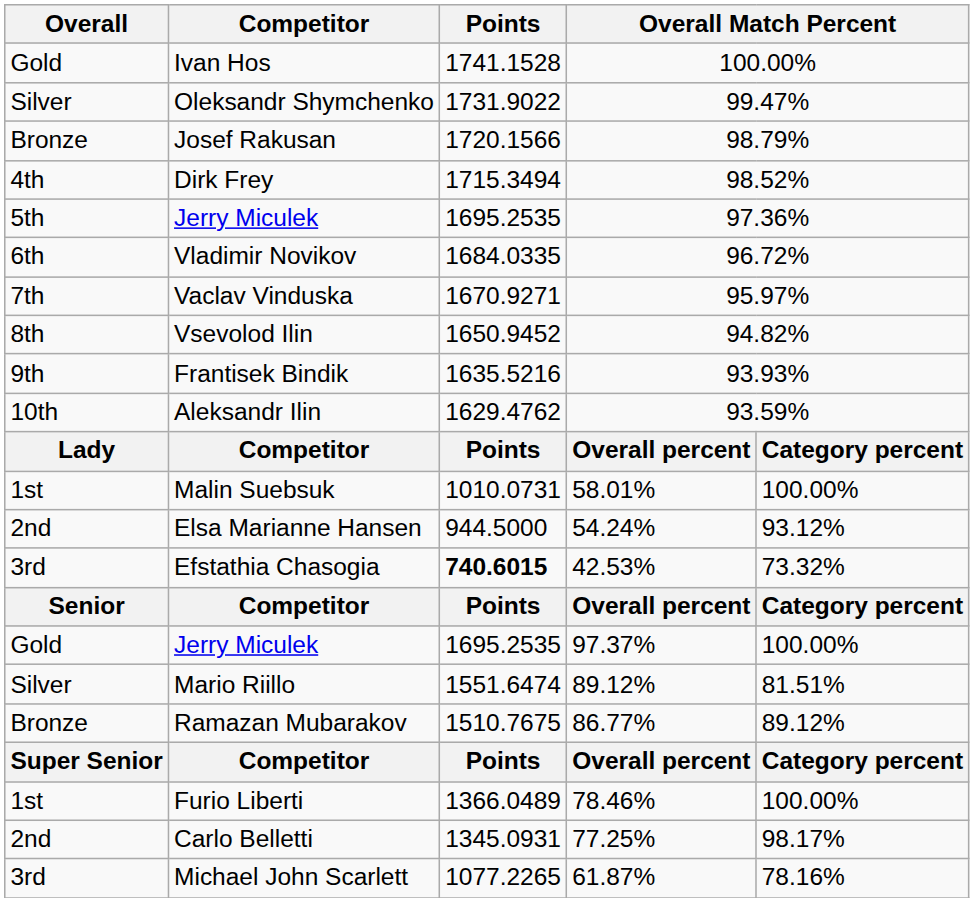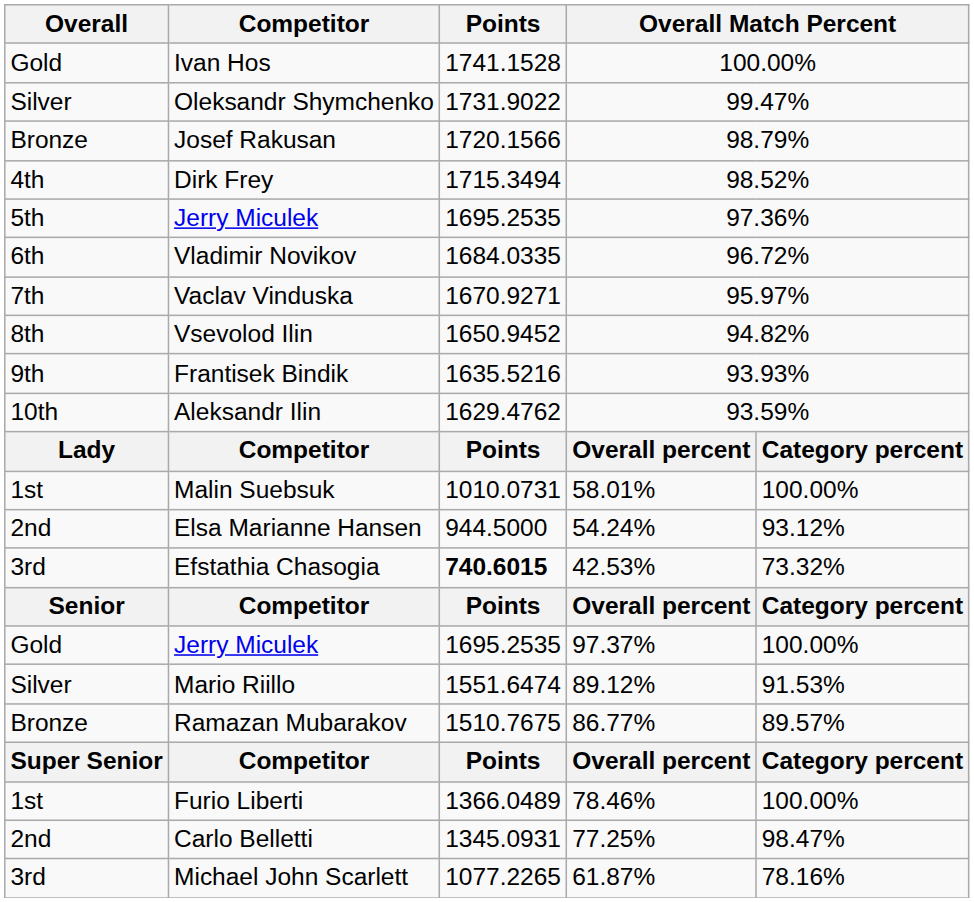 <table class="wikitable" style="text-align: left;">
 <tr>
 <th>Overall</th>
 <th>Competitor</th>
 <th>Points</th>
 <th colspan="2">Overall Match Percent</th>
 </tr>
 <tr>
 <td> Gold</td>
 <td>Ivan Hos</td>
 <td>1741.1528</td>
 <td colspan="2" style="text-align: center;">100.00%</td>
 </tr>
 <tr>
 <td> Silver</td>
 <td>Oleksandr Shymchenko</td>
 <td>1731.9022</td>
 <td colspan="2" style="text-align: center;">99.47%</td>
 </tr>
 <tr>
 <td> Bronze</td>
 <td>Josef Rakusan</td>
 <td>1720.1566</td>
 <td colspan="2" style="text-align: center;">98.79%</td>
 </tr>
 <tr>
 <td>4th</td>
 <td>Dirk Frey</td>
 <td>1715.3494</td>
 <td colspan="2" style="text-align: center;">98.52%</td>
 </tr>
 <tr>
 <td>5th</td>
 <td><a href='#'>Jerry Miculek</a></td>
 <td>1695.2535</td>
 <td colspan="2" style="text-align: center;">97.36%</td>
 </tr>
 <tr>
 <td>6th</td>
 <td>Vladimir Novikov</td>
 <td>1684.0335</td>
 <td colspan="2" style="text-align: center;">96.72%</td>
 </tr>
 <tr>
 <td>7th</td>
 <td>Vaclav Vinduska</td>
 <td>1670.9271</td>
 <td colspan="2" style="text-align: center;">95.97%</td>
 </tr>
 <tr>
 <td>8th</td>
 <td>Vsevolod Ilin</td>
 <td>1650.9452</td>
 <td colspan="2" style="text-align: center;">94.82%</td>
 </tr>
 <tr>
 <td>9th</td>
 <td>Frantisek Bindik</td>
 <td>1635.5216</td>
 <td colspan="2" style="text-align: center;">93.93%</td>
 </tr>
 <tr>
 <td>10th</td>
 <td>Aleksandr Ilin</td>
 <td>1629.4762</td>
 <td colspan="2" style="text-align: center;">93.59%</td>
 </tr>
 <tr>
 <th>Lady</th>
 <th>Competitor</th>
 <th>Points</th>
 <th>Overall percent</th>
 <th>Category percent</th>
 </tr>
 <tr>
 <td>1st</td>
 <td>Malin Suebsuk</td>
 <td>1010.0731</td>
 <td>58.01%</td>
 <td>100.00%</td>
 </tr>
 <tr>
 <td>2nd</td>
 <td>Elsa Marianne Hansen</td>
 <td>944.5000</td>
 <td>54.24%</td>
 <td>93.12%</td>
 </tr>
 <tr>
 <td>3rd</td>
 <td>Efstathia Chasogia</td>
 <td><strong>740.6015</strong></td>
 <td>42.53%</td>
 <td>73.32%</td>
 </tr>
 <tr>
 <th>Senior</th>
 <th>Competitor</th>
 <th>Points</th>
 <th>Overall percent</th>
 <th>Category percent</th>
 </tr>
 <tr>
 <td> Gold</td>
 <td><a href='#'>Jerry Miculek</a></td>
 <td>1695.2535</td>
 <td>97.37%</td>
 <td>100.00%</td>
 </tr>
 <tr>
 <td> Silver</td>
 <td>Mario Riillo</td>
 <td>1551.6474</td>
 <td>89.12%</td>
-<td>81.51%</td>
+<td>91.53%</td>
 </tr>
 <tr>
 <td> Bronze</td>
 <td>Ramazan Mubarakov</td>
 <td>1510.7675</td>
 <td>86.77%</td>
-<td>89.12%</td>
+<td>89.57%</td>
 </tr>
 <tr>
 <th>Super Senior</th>
 <th>Competitor</th>
 <th>Points</th>
 <th>Overall percent</th>
 <th>Category percent</th>
 </tr>
 <tr>
 <td>1st</td>
 <td>Furio Liberti</td>
 <td>1366.0489</td>
 <td>78.46%</td>
 <td>100.00%</td>
 </tr>
 <tr>
 <td>2nd</td>
 <td>Carlo Belletti</td>
 <td>1345.0931</td>
 <td>77.25%</td>
-<td>98.17%</td>
+<td>98.47%</td>
 </tr>
 <tr>
 <td>3rd</td>
 <td>Michael John Scarlett</td>
 <td>1077.2265</td>
 <td>61.87%</td>
 <td>78.16%</td>
 </tr>
 <tr>
 </tr>
 </table>
